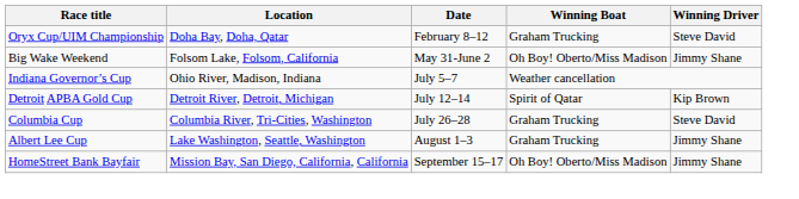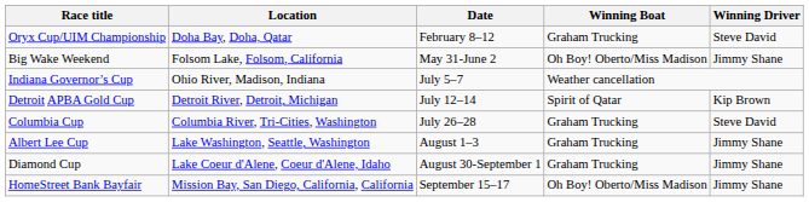 <table class="wikitable" style="font-size: 85%;">
 <tr>
 <th>Race title</th>
 <th>Location</th>
 <th>Date</th>
 <th>Winning Boat</th>
 <th>Winning Driver</th>
 </tr>
 <tr>
 <td><a href='#'>Oryx Cup/UIM Championship</a></td>
 <td><a href='#'>Doha Bay</a>, <a href='#'>Doha, Qatar</a></td>
 <td>February 8–12</td>
 <td>Graham Trucking</td>
 <td>Steve David</td>
 </tr>
 <tr>
 <td>Big Wake Weekend</td>
 <td>Folsom Lake, <a href='#'>Folsom, California</a></td>
 <td>May 31-June 2</td>
 <td>Oh Boy! Oberto/Miss Madison</td>
 <td>Jimmy Shane</td>
 </tr>
 <tr>
 <td><a href='#'>Indiana Governor’s Cup</a></td>
 <td>Ohio River, Madison, Indiana</td>
 <td>July 5–7</td>
 <td colspan="2">Weather cancellation</td>
 </tr>
 <tr>
 <td><a href='#'>Detroit</a> <a href='#'>APBA Gold Cup</a></td>
 <td><a href='#'>Detroit River</a>, <a href='#'>Detroit, Michigan</a></td>
 <td>July 12–14</td>
 <td>Spirit of Qatar</td>
 <td>Kip Brown</td>
 </tr>
 <tr>
 <td><a href='#'>Columbia Cup</a></td>
 <td><a href='#'>Columbia River</a>, <a href='#'>Tri-Cities</a>, <a href='#'>Washington</a></td>
 <td>July 26–28</td>
 <td>Graham Trucking</td>
 <td>Steve David</td>
 </tr>
 <tr>
 <td><a href='#'>Albert Lee Cup</a></td>
 <td><a href='#'>Lake Washington</a>, <a href='#'>Seattle, Washington</a></td>
 <td>August 1–3</td>
 <td>Graham Trucking</td>
 <td>Jimmy Shane</td>
 </tr>
 <tr>
+<td>Diamond Cup</td>
+<td><a href='#'>Lake Coeur d'Alene</a>, <a href='#'>Coeur d'Alene, Idaho</a></td>
+<td>August 30-September 1</td>
+<td>Graham Trucking</td>
+<td>Jimmy Shane</td>
+</tr>
+<tr>
 <td><a href='#'>HomeStreet Bank Bayfair</a></td>
 <td><a href='#'>Mission Bay, San Diego, California</a>, <a href='#'>California</a></td>
 <td>September 15–17</td>
 <td>Oh Boy! Oberto/Miss Madison</td>
 <td>Jimmy Shane</td>
 </tr>
 </table>
